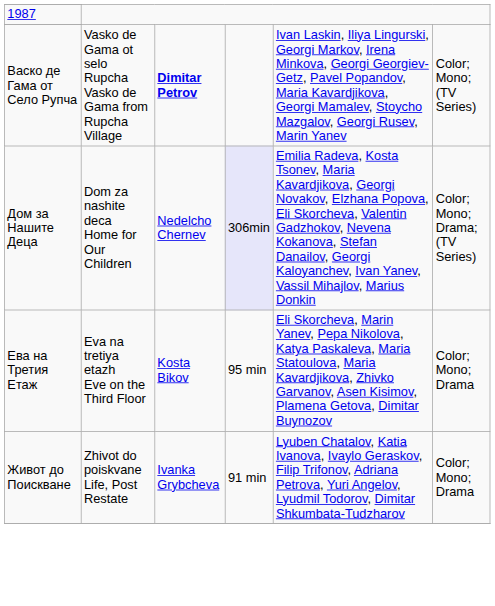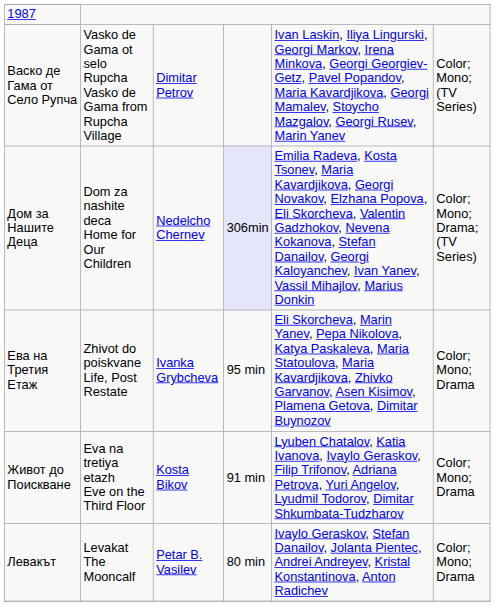 <table class="wikitable">
 <tr>
 </tr>
 <tr>
 <td><a href='#'>1987</a></td>
 </tr>
 <tr>
 </tr>
 <tr>
 <td>Васко де Гама от Село Рупча</td>
 <td>Vasko de Gama ot selo Rupcha<br>Vasko de Gama from Rupcha Village</td>
-<td><strong><a href='#'>Dimitar Petrov</a></strong></td>
+<td><a href='#'>Dimitar Petrov</a></td>
 <td></td>
 <td><a href='#'>Ivan Laskin</a>, <a href='#'>Iliya Lingurski</a>, <a href='#'>Georgi Markov</a>, <a href='#'>Irena Minkova</a>, <a href='#'>Georgi Georgiev-Getz</a>, <a href='#'>Pavel Popandov</a>, <a href='#'>Maria Kavardjikova</a>, <a href='#'>Georgi Mamalev</a>, <a href='#'>Stoycho Mazgalov</a>, <a href='#'>Georgi Rusev</a>, <a href='#'>Marin Yanev</a></td>
 <td>Color; Mono; (TV Series)</td>
 </tr>
 <tr>
 <td>Дом за Нашите Деца</td>
 <td>Dom za nashite deca<br>Home for Our Children</td>
 <td><a href='#'>Nedelcho Chernev</a></td>
 <td style="background: lavender;">306min</td>
 <td><a href='#'>Emilia Radeva</a>, <a href='#'>Kosta Tsonev</a>, <a href='#'>Maria Kavardjikova</a>, <a href='#'>Georgi Novakov</a>, <a href='#'>Elzhana Popova</a>, <a href='#'>Eli Skorcheva</a>, <a href='#'>Valentin Gadzhokov</a>, <a href='#'>Nevena Kokanova</a>, <a href='#'>Stefan Danailov</a>, <a href='#'>Georgi Kaloyanchev</a>, <a href='#'>Ivan Yanev</a>, <a href='#'>Vassil Mihajlov</a>, <a href='#'>Marius Donkin</a></td>
 <td>Color; Mono; Drama; (TV Series)</td>
 </tr>
 <tr>
 <td>Ева на Третия Етаж</td>
-<td>Eva na tretiya etazh<br>Eve on the Third Floor</td>
-<td><a href='#'>Kosta Bikov</a></td>
+<td>Zhivot do poiskvane<br>Life, Post Restate</td>
+<td><a href='#'>Ivanka Grybcheva</a></td>
 <td>95 min</td>
 <td><a href='#'>Eli Skorcheva</a>, <a href='#'>Marin Yanev</a>, <a href='#'>Pepa Nikolova</a>, <a href='#'>Katya Paskaleva</a>, <a href='#'>Maria Statoulova</a>, <a href='#'>Maria Kavardjikova</a>, <a href='#'>Zhivko Garvanov</a>, <a href='#'>Asen Kisimov</a>, <a href='#'>Plamena Getova</a>, <a href='#'>Dimitar Buynozov</a></td>
 <td>Color; Mono; Drama</td>
 </tr>
 <tr>
 <td>Живот до Поискване</td>
-<td>Zhivot do poiskvane<br>Life, Post Restate</td>
-<td><a href='#'>Ivanka Grybcheva</a></td>
+<td>Eva na tretiya etazh<br>Eve on the Third Floor</td>
+<td><a href='#'>Kosta Bikov</a></td>
 <td>91 min</td>
 <td><a href='#'>Lyuben Chatalov</a>, <a href='#'>Katia Ivanova</a>, <a href='#'>Ivaylo Geraskov</a>, <a href='#'>Filip Trifonov</a>, <a href='#'>Adriana Petrova</a>, <a href='#'>Yuri Angelov</a>, <a href='#'>Lyudmil Todorov</a>, <a href='#'>Dimitar Shkumbata-Tudzharov</a></td>
 <td>Color; Mono; Drama</td>
 </tr>
 <tr>
+<td>Левакът</td>
+<td>Levakat<br>The Mooncalf</td>
+<td><a href='#'>Petar B. Vasilev</a></td>
+<td>80 min</td>
+<td><a href='#'>Ivaylo Geraskov</a>, <a href='#'>Stefan Danailov</a>, <a href='#'>Jolanta Pientec</a>, <a href='#'>Andrei Andreyev</a>, <a href='#'>Kristal Konstantinova</a>, <a href='#'>Anton Radichev</a></td>
+<td>Color; Mono; Drama</td>
+</tr>
+<tr>
 </tr>
 </table>
